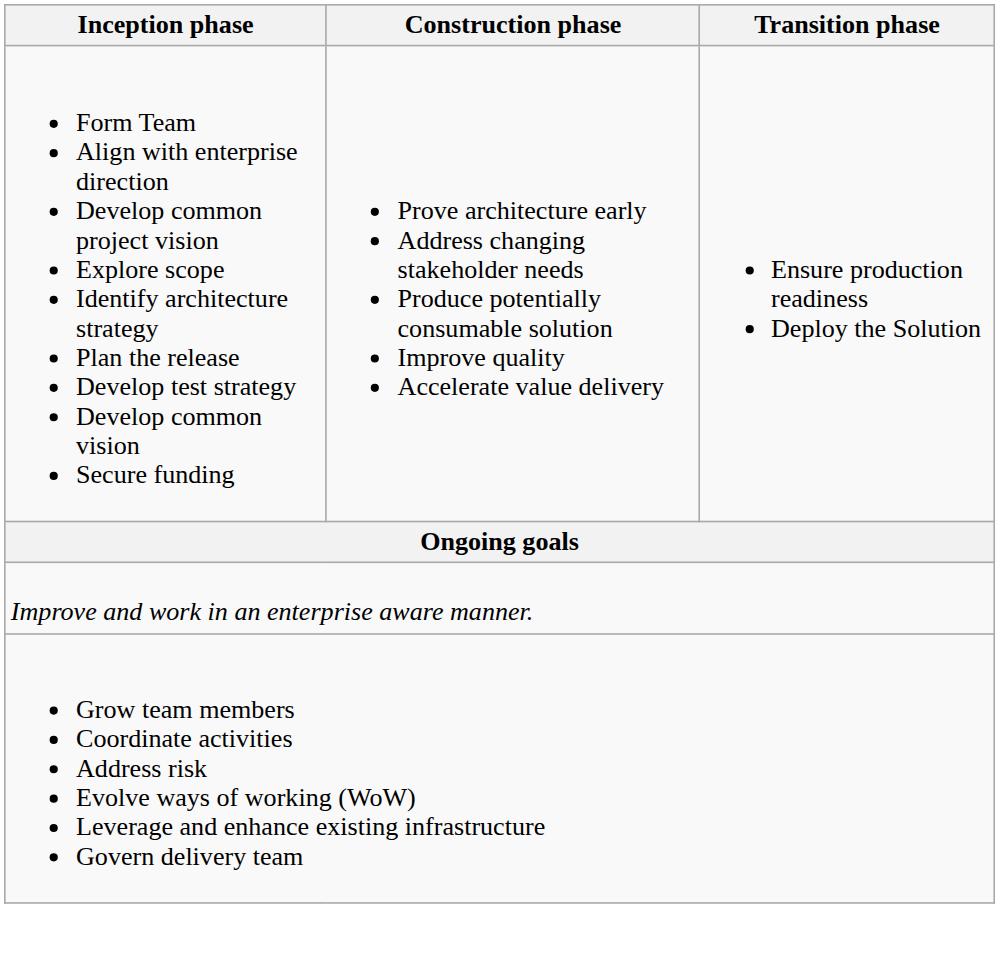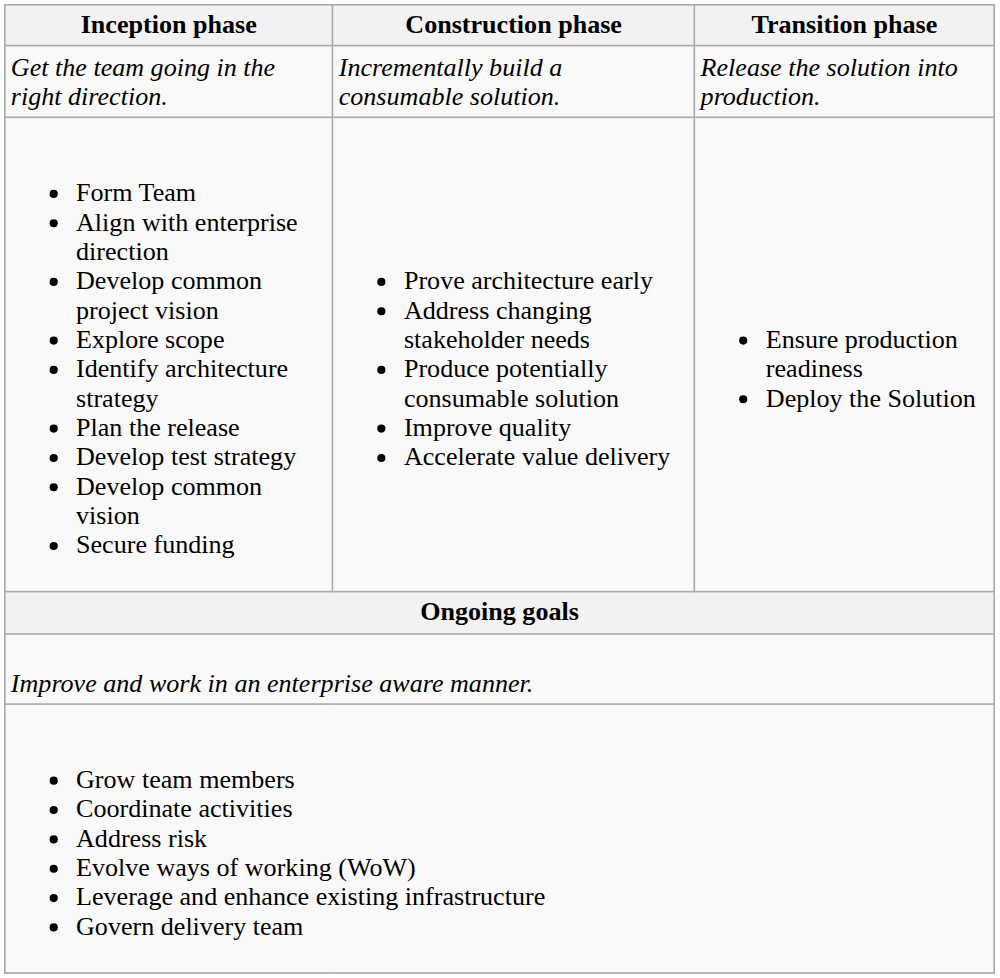 <table class="wikitable" valign="top">
 <tr>
 <th>Inception phase</th>
 <th>Construction phase</th>
 <th>Transition phase</th>
+</tr>
+<tr>
+<td><em>Get the team going in the right direction.</em></td>
+<td><em>Incrementally build a consumable solution.</em></td>
+<td><em>Release the solution into production.</em></td>
 </tr>
 <tr>
 <td><br><ul><li>Form Team</li><li>Align with enterprise direction</li><li>Develop common project vision</li><li>Explore scope</li><li>Identify architecture strategy</li><li>Plan the release</li><li>Develop test strategy</li><li>Develop common vision</li><li>Secure funding</li></ul></td>
 <td><br><ul><li>Prove architecture early</li><li>Address changing stakeholder needs</li><li>Produce potentially consumable solution</li><li>Improve quality</li><li>Accelerate value delivery</li></ul></td>
 <td><br><ul><li>Ensure production readiness</li><li>Deploy the Solution</li></ul></td>
 </tr>
 <tr>
 <th colspan="3">Ongoing goals</th>
 </tr>
 <tr>
 <td colspan="3"><br><em>Improve and work in an enterprise aware manner.</em></td>
 </tr>
 <tr>
 <td colspan="3"><br><ul><li>Grow team members</li><li>Coordinate activities</li><li>Address risk</li><li>Evolve ways of working (WoW)</li><li>Leverage and enhance existing infrastructure</li><li>Govern delivery team</li></ul></td>
 </tr>
 </table>
